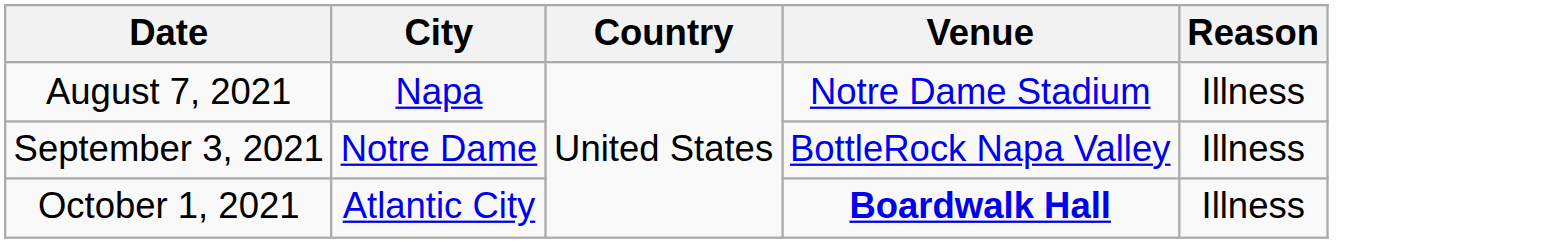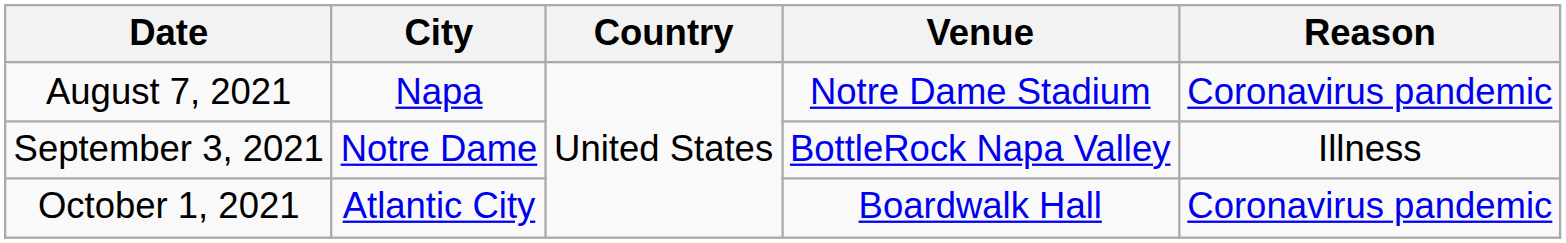 <table class="wikitable plainrowheaders" style="text-align:center;">
 <tr>
 <th>Date</th>
 <th>City</th>
 <th>Country</th>
 <th>Venue</th>
 <th>Reason</th>
 </tr>
 <tr>
 <td>August 7, 2021</td>
 <td><a href='#'>Napa</a></td>
 <td rowspan="3">United States</td>
 <td><a href='#'>Notre Dame Stadium</a></td>
-<td>Illness</td>
+<td><a href='#'>Coronavirus pandemic</a></td>
 </tr>
 <tr>
 <td>September 3, 2021</td>
 <td><a href='#'>Notre Dame</a></td>
 <td><a href='#'>BottleRock Napa Valley</a></td>
 <td>Illness</td>
 </tr>
 <tr>
 <td>October 1, 2021</td>
 <td><a href='#'>Atlantic City</a></td>
-<td><strong><a href='#'>Boardwalk Hall</a></strong></td>
-<td>Illness</td>
+<td><a href='#'>Boardwalk Hall</a></td>
+<td><a href='#'>Coronavirus pandemic</a></td>
 </tr>
 </table>
